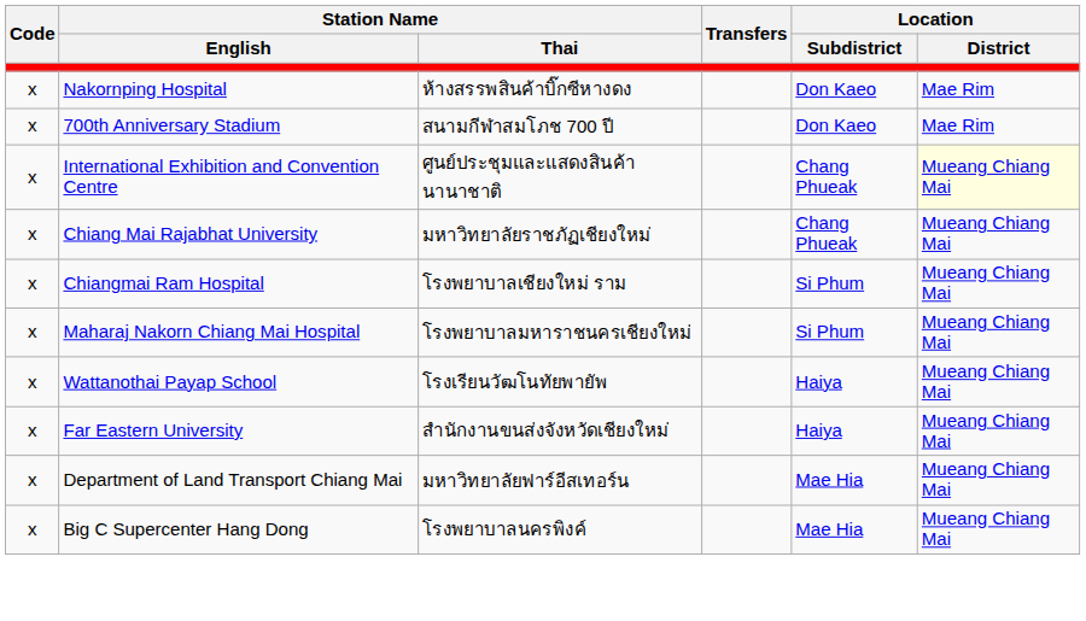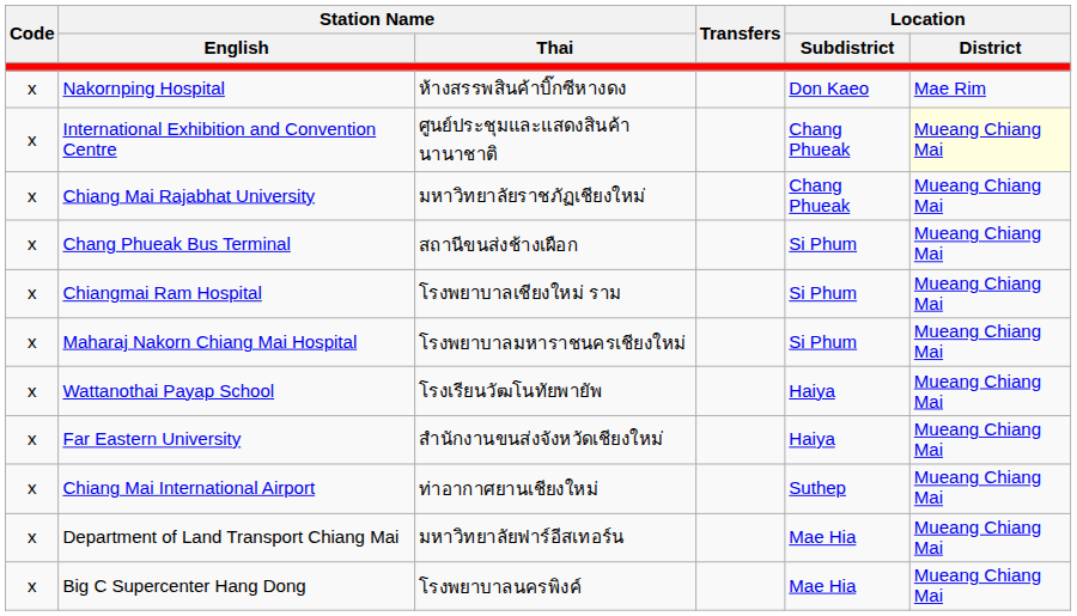 <table width=75% class="wikitable">
 <tr>
 <th rowspan=2>Code</th>
 <th colspan=2>Station Name</th>
 <th rowspan=2>Transfers</th>
 <th colspan=2>Location</th>
 </tr>
 <tr>
 <th>English</th>
 <th>Thai</th>
 <th>Subdistrict</th>
 <th>District</th>
 </tr>
 <tr style = "background:red ; height: 2pt">
 <td colspan = "6"></td>
 </tr>
 <tr>
 <td align=center>x</td>
 <td><a href='#'>Nakornping Hospital</a></td>
 <td>ห้างสรรพสินค้าบิ๊กซีหางดง</td>
 <td></td>
 <td><a href='#'>Don Kaeo</a></td>
 <td><a href='#'>Mae Rim</a></td>
 </tr>
 <tr>
 <td align=center>x</td>
-<td><a href='#'>700th Anniversary Stadium</a></td>
-<td>สนามกีฬาสมโภช 700 ปี</td>
-<td></td>
-<td><a href='#'>Don Kaeo</a></td>
-<td><a href='#'>Mae Rim</a></td>
-</tr>
-<tr>
-<td align=center>x</td>
 <td><a href='#'>International Exhibition and Convention Centre</a></td>
 <td>ศูนย์ประชุมและแสดงสินค้านานาชาติ</td>
 <td></td>
 <td><a href='#'>Chang Phueak</a></td>
 <td style="background: lightyellow;"><a href='#'>Mueang Chiang Mai</a></td>
 </tr>
 <tr>
 <td align=center>x</td>
 <td><a href='#'>Chiang Mai Rajabhat University</a></td>
 <td>มหาวิทยาลัยราชภัฏเชียงใหม่</td>
 <td></td>
 <td><a href='#'>Chang Phueak</a></td>
+<td><a href='#'>Mueang Chiang Mai</a></td>
+</tr>
+<tr>
+<td align=center>x</td>
+<td><a href='#'>Chang Phueak Bus Terminal</a></td>
+<td>สถานีขนส่งช้างเผือก</td>
+<td></td>
+<td><a href='#'>Si Phum</a></td>
 <td><a href='#'>Mueang Chiang Mai</a></td>
 </tr>
 <tr>
 <td align=center>x</td>
 <td><a href='#'>Chiangmai Ram Hospital</a></td>
 <td>โรงพยาบาลเชียงใหม่ ราม</td>
 <td></td>
 <td><a href='#'>Si Phum</a></td>
 <td><a href='#'>Mueang Chiang Mai</a></td>
 </tr>
 <tr>
 <td align=center>x</td>
 <td><a href='#'>Maharaj Nakorn Chiang Mai Hospital</a></td>
 <td>โรงพยาบาลมหาราชนครเชียงใหม่</td>
 <td></td>
 <td><a href='#'>Si Phum</a></td>
 <td><a href='#'>Mueang Chiang Mai</a></td>
 </tr>
 <tr>
 <td align=center>x</td>
 <td><a href='#'>Wattanothai Payap School</a></td>
 <td>โรงเรียนวัฒโนทัยพายัพ</td>
 <td></td>
 <td><a href='#'>Haiya</a></td>
 <td><a href='#'>Mueang Chiang Mai</a></td>
 </tr>
 <tr>
 <td align=center>x</td>
 <td><a href='#'>Far Eastern University</a></td>
 <td>สำนักงานขนส่งจังหวัดเชียงใหม่</td>
 <td></td>
 <td><a href='#'>Haiya</a></td>
 <td><a href='#'>Mueang Chiang Mai</a></td>
 </tr>
 <tr>
 <td align=center>x</td>
+<td><a href='#'>Chiang Mai International Airport</a></td>
+<td>ท่าอากาศยานเชียงใหม่</td>
+<td></td>
+<td><a href='#'>Suthep</a></td>
+<td><a href='#'>Mueang Chiang Mai</a></td>
+</tr>
+<tr>
+<td align=center>x</td>
 <td>Department of Land Transport Chiang Mai</td>
 <td>มหาวิทยาลัยฟาร์อีสเทอร์น</td>
 <td></td>
 <td><a href='#'>Mae Hia</a></td>
 <td><a href='#'>Mueang Chiang Mai</a></td>
 </tr>
 <tr>
 <td align=center>x</td>
 <td>Big C Supercenter Hang Dong</td>
 <td>โรงพยาบาลนครพิงค์</td>
 <td></td>
 <td><a href='#'>Mae Hia</a></td>
 <td><a href='#'>Mueang Chiang Mai</a></td>
 </tr>
 </table>
